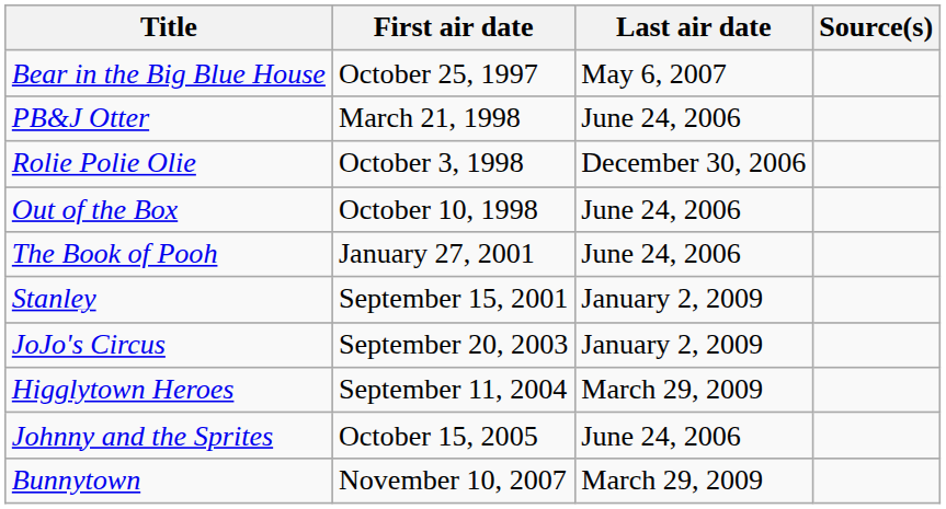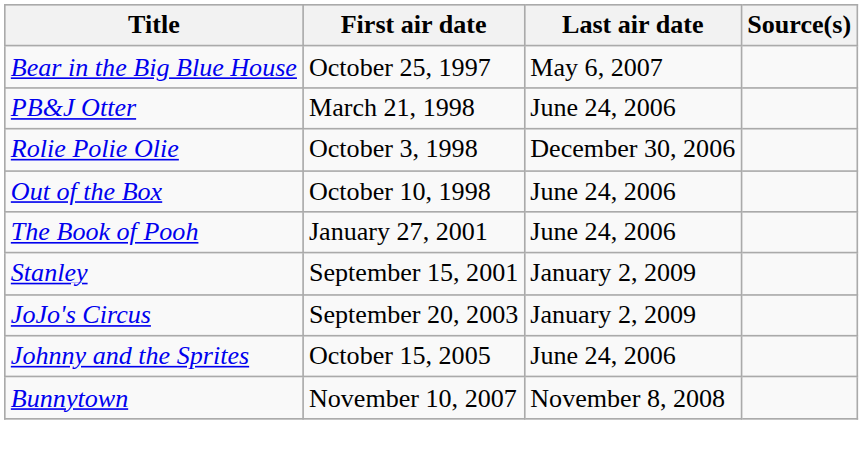 <table class="wikitable sortable">
 <tr>
 <th>Title</th>
 <th>First air date</th>
 <th>Last air date</th>
 <th>Source(s)</th>
 </tr>
 <tr>
 <td><em><a href='#'>Bear in the Big Blue House</a></em></td>
 <td>October 25, 1997</td>
 <td>May 6, 2007</td>
 <td></td>
 </tr>
 <tr>
 <td><em><a href='#'>PB&J Otter</a></em></td>
 <td>March 21, 1998</td>
 <td>June 24, 2006</td>
 <td></td>
 </tr>
 <tr>
 <td><em><a href='#'>Rolie Polie Olie</a></em></td>
 <td>October 3, 1998</td>
 <td>December 30, 2006</td>
 <td></td>
 </tr>
 <tr>
 <td><em><a href='#'>Out of the Box</a></em></td>
 <td>October 10, 1998</td>
 <td>June 24, 2006</td>
 <td></td>
 </tr>
 <tr>
 <td><em><a href='#'>The Book of Pooh</a></em></td>
 <td>January 27, 2001</td>
 <td>June 24, 2006</td>
 <td></td>
 </tr>
 <tr>
 <td><em><a href='#'>Stanley</a></em></td>
 <td>September 15, 2001</td>
 <td>January 2, 2009</td>
 <td></td>
 </tr>
 <tr>
 <td><em><a href='#'>JoJo's Circus</a></em></td>
 <td>September 20, 2003</td>
 <td>January 2, 2009</td>
 <td></td>
 </tr>
 <tr>
-<td><em><a href='#'>Higglytown Heroes</a></em></td>
-<td>September 11, 2004</td>
-<td>March 29, 2009</td>
-<td></td>
-</tr>
-<tr>
 <td><em><a href='#'>Johnny and the Sprites</a></em></td>
 <td>October 15, 2005</td>
 <td>June 24, 2006</td>
 <td></td>
 </tr>
 <tr>
 <td><em><a href='#'>Bunnytown</a></em></td>
 <td>November 10, 2007</td>
-<td>March 29, 2009</td>
+<td>November 8, 2008</td>
 <td></td>
 </tr>
 </table>
